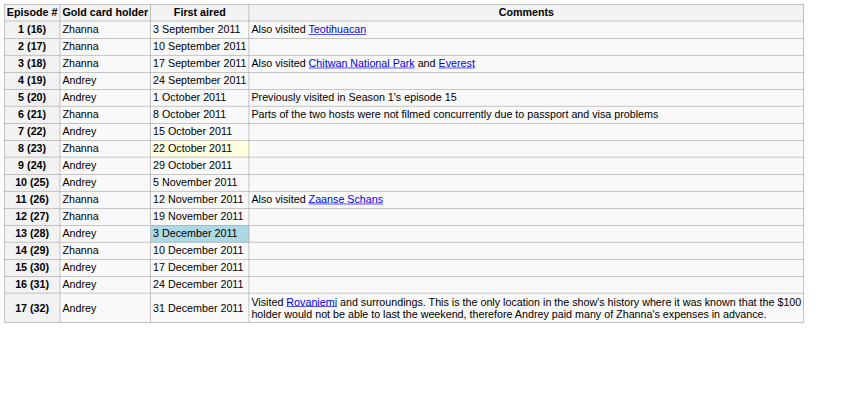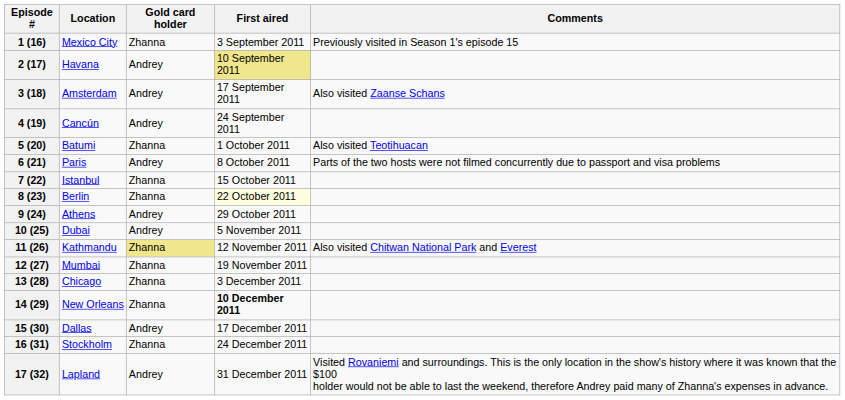 <table class="wikitable">
 <tr>
 <th>Episode #</th>
+<th>Location</th>
 <th>Gold card holder</th>
 <th>First aired</th>
 <th>Comments</th>
 </tr>
 <tr>
 <th>1 (16)</th>
+<td> <a href='#'>Mexico City</a></td>
 <td>Zhanna</td>
 <td>3 September 2011</td>
-<td>Also visited <a href='#'>Teotihuacan</a></td>
+<td>Previously visited in Season 1's episode 15</td>
 </tr>
 <tr>
 <th>2 (17)</th>
-<td>Zhanna</td>
-<td>10 September 2011</td>
+<td> <a href='#'>Havana</a></td>
+<td>Andrey</td>
+<td style="background: khaki;">10 September 2011</td>
 <td></td>
 </tr>
 <tr>
 <th>3 (18)</th>
-<td>Zhanna</td>
+<td> <a href='#'>Amsterdam</a></td>
+<td>Andrey</td>
 <td>17 September 2011</td>
-<td>Also visited <a href='#'>Chitwan National Park</a> and <a href='#'>Everest</a></td>
+<td>Also visited <a href='#'>Zaanse Schans</a></td>
 </tr>
 <tr>
 <th>4 (19)</th>
+<td> <a href='#'>Cancún</a></td>
 <td>Andrey</td>
 <td>24 September 2011</td>
 <td></td>
 </tr>
 <tr>
 <th>5 (20)</th>
-<td>Andrey</td>
+<td> <a href='#'>Batumi</a></td>
+<td>Zhanna</td>
 <td>1 October 2011</td>
-<td>Previously visited in Season 1's episode 15</td>
+<td>Also visited <a href='#'>Teotihuacan</a></td>
 </tr>
 <tr>
 <th>6 (21)</th>
-<td>Zhanna</td>
+<td> <a href='#'>Paris</a></td>
+<td>Andrey</td>
 <td>8 October 2011</td>
 <td>Parts of the two hosts were not filmed concurrently due to passport and visa problems</td>
 </tr>
 <tr>
 <th>7 (22)</th>
-<td>Andrey</td>
+<td> <a href='#'>Istanbul</a></td>
+<td>Zhanna</td>
 <td>15 October 2011</td>
 <td></td>
 </tr>
 <tr>
 <th>8 (23)</th>
+<td> <a href='#'>Berlin</a></td>
 <td>Zhanna</td>
 <td style="background: lightyellow;">22 October 2011</td>
 <td></td>
 </tr>
 <tr>
 <th>9 (24)</th>
+<td> <a href='#'>Athens</a></td>
 <td>Andrey</td>
 <td>29 October 2011</td>
 <td></td>
 </tr>
 <tr>
 <th>10 (25)</th>
+<td> <a href='#'>Dubai</a></td>
 <td>Andrey</td>
 <td>5 November 2011</td>
 <td></td>
 </tr>
 <tr>
 <th>11 (26)</th>
-<td>Zhanna</td>
+<td> <a href='#'>Kathmandu</a></td>
+<td style="background: khaki;">Zhanna</td>
 <td>12 November 2011</td>
-<td>Also visited <a href='#'>Zaanse Schans</a></td>
+<td>Also visited <a href='#'>Chitwan National Park</a> and <a href='#'>Everest</a></td>
 </tr>
 <tr>
 <th>12 (27)</th>
+<td> <a href='#'>Mumbai</a></td>
 <td>Zhanna</td>
 <td>19 November 2011</td>
 <td></td>
 </tr>
 <tr>
 <th>13 (28)</th>
-<td>Andrey</td>
-<td style="background: lightblue;">3 December 2011</td>
+<td> <a href='#'>Chicago</a></td>
+<td>Zhanna</td>
+<td>3 December 2011</td>
 <td></td>
 </tr>
 <tr>
 <th>14 (29)</th>
+<td> <a href='#'>New Orleans</a></td>
 <td>Zhanna</td>
-<td>10 December 2011</td>
+<td><strong>10 December 2011</strong></td>
 <td></td>
 </tr>
 <tr>
 <th>15 (30)</th>
+<td> <a href='#'>Dallas</a></td>
 <td>Andrey</td>
 <td>17 December 2011</td>
 <td></td>
 </tr>
 <tr>
 <th>16 (31)</th>
-<td>Andrey</td>
+<td> <a href='#'>Stockholm</a></td>
+<td>Zhanna</td>
 <td>24 December 2011</td>
 <td></td>
 </tr>
 <tr>
 <th>17 (32)</th>
+<td> <a href='#'>Lapland</a></td>
 <td>Andrey</td>
 <td>31 December 2011</td>
 <td>Visited <a href='#'>Rovaniemi</a> and surroundings. This is the only location in the show's history where it was known that the $100<br> holder would not be able to last the weekend, therefore Andrey paid many of Zhanna's expenses in advance.</td>
 </tr>
 </table>
